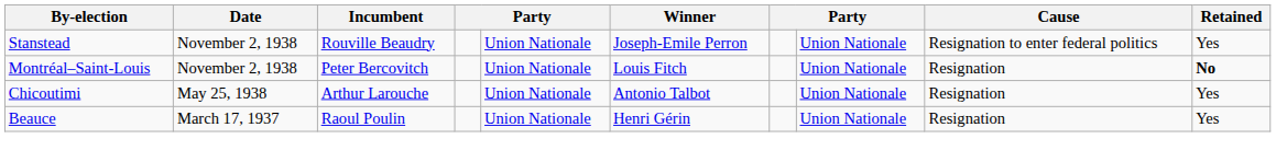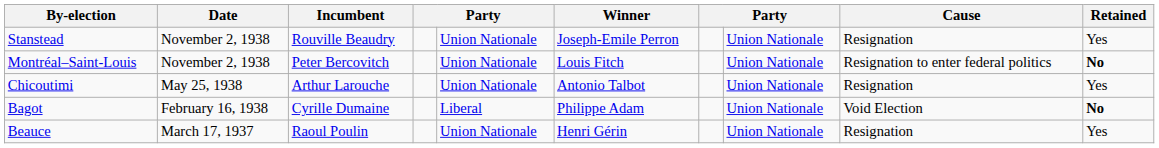 <table class=wikitable style="width:100%">
 <tr>
 <th>By-election</th>
 <th>Date</th>
 <th>Incumbent</th>
 <th colspan=2>Party</th>
 <th>Winner</th>
 <th colspan=2>Party</th>
 <th>Cause</th>
 <th>Retained</th>
 </tr>
 <tr>
 <td><a href='#'>Stanstead</a></td>
 <td>November 2, 1938</td>
 <td><a href='#'>Rouville Beaudry</a></td>
 <td>    </td>
 <td><a href='#'>Union Nationale</a></td>
 <td><a href='#'>Joseph-Emile Perron</a></td>
 <td>    </td>
 <td><a href='#'>Union Nationale</a></td>
-<td>Resignation to enter federal politics</td>
+<td>Resignation</td>
 <td>Yes</td>
 </tr>
 <tr>
 <td><a href='#'>Montréal–Saint-Louis</a></td>
 <td>November 2, 1938</td>
 <td><a href='#'>Peter Bercovitch</a></td>
 <td>    </td>
 <td><a href='#'>Union Nationale</a></td>
 <td><a href='#'>Louis Fitch</a></td>
 <td>    </td>
 <td><a href='#'>Union Nationale</a></td>
-<td>Resignation</td>
+<td>Resignation to enter federal politics</td>
 <td><strong>No</strong></td>
 </tr>
 <tr>
 <td><a href='#'>Chicoutimi</a></td>
 <td>May 25, 1938</td>
 <td><a href='#'>Arthur Larouche</a></td>
 <td>    </td>
 <td><a href='#'>Union Nationale</a></td>
 <td><a href='#'>Antonio Talbot</a></td>
 <td>    </td>
 <td><a href='#'>Union Nationale</a></td>
 <td>Resignation</td>
 <td>Yes</td>
 </tr>
 <tr>
+<td><a href='#'>Bagot</a></td>
+<td>February 16, 1938</td>
+<td><a href='#'>Cyrille Dumaine</a></td>
+<td>    </td>
+<td><a href='#'>Liberal</a></td>
+<td><a href='#'>Philippe Adam</a></td>
+<td>    </td>
+<td><a href='#'>Union Nationale</a></td>
+<td>Void Election</td>
+<td><strong>No</strong></td>
+</tr>
+<tr>
 <td><a href='#'>Beauce</a></td>
 <td>March 17, 1937</td>
 <td><a href='#'>Raoul Poulin</a></td>
 <td>    </td>
 <td><a href='#'>Union Nationale</a></td>
 <td><a href='#'>Henri Gérin</a></td>
 <td>    </td>
 <td><a href='#'>Union Nationale</a></td>
 <td>Resignation</td>
 <td>Yes</td>
 </tr>
 </table>
